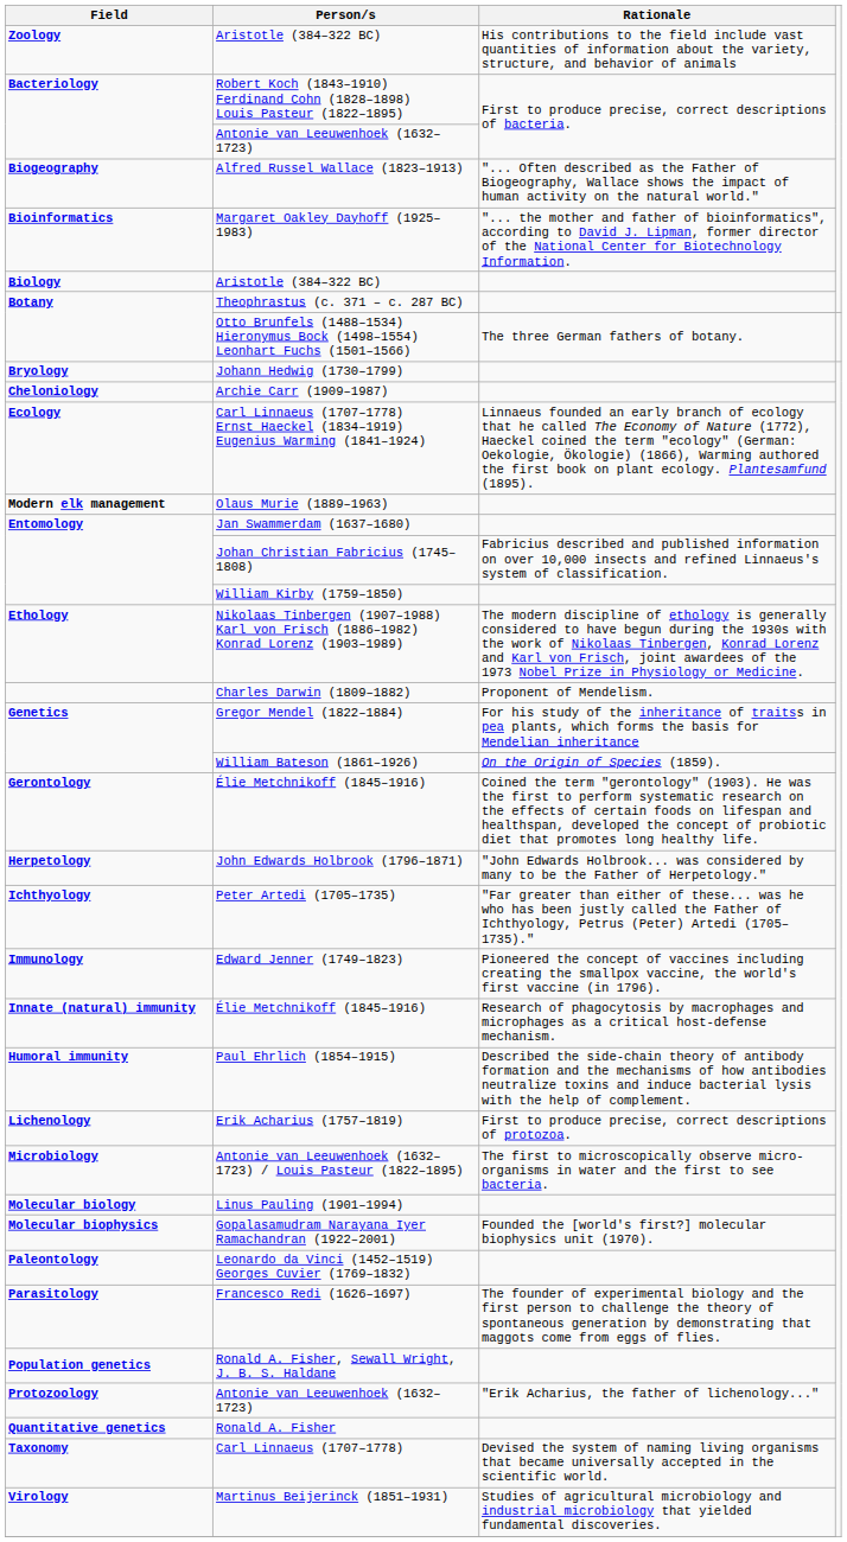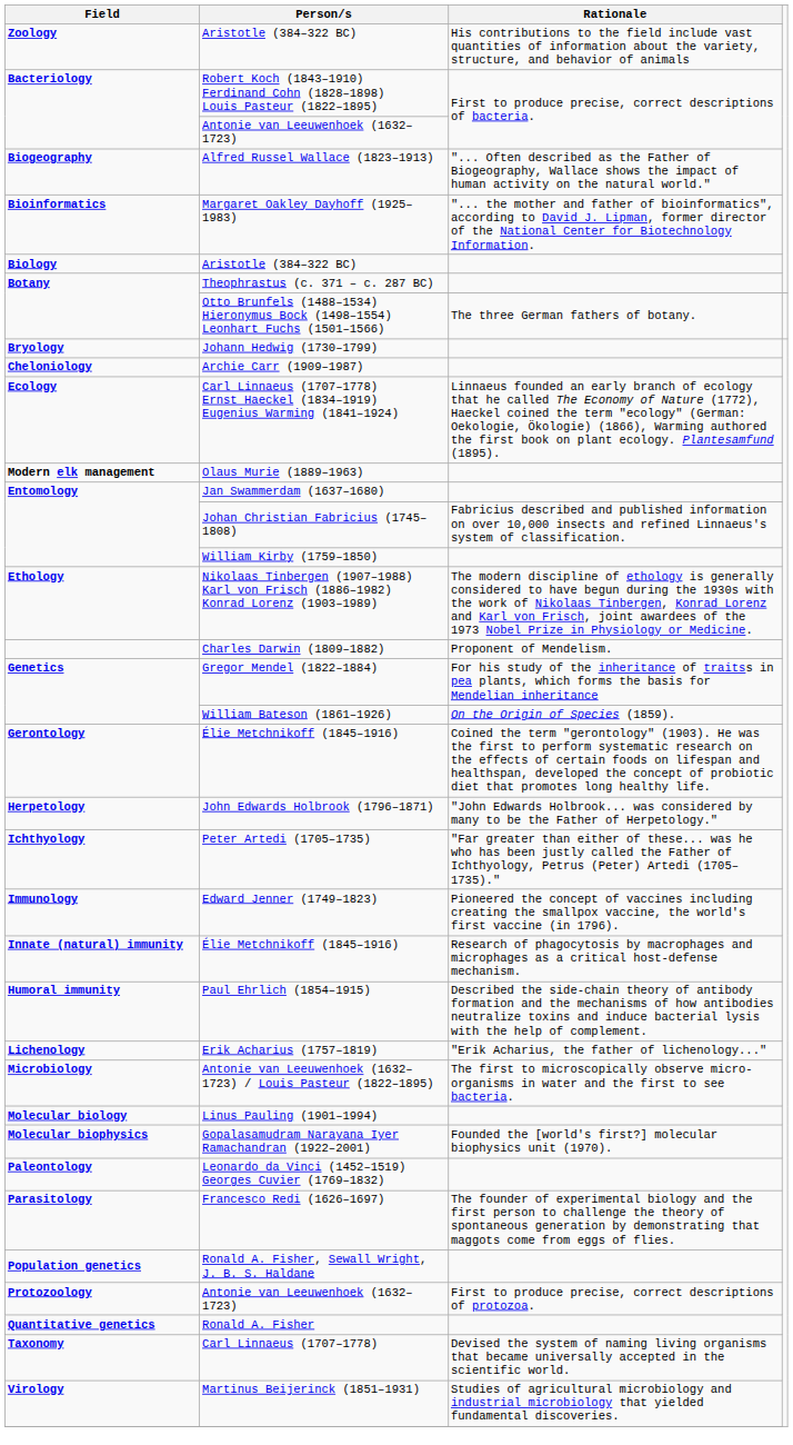 <table class="wikitable" style="text-align:left;">
 <tr>
 <th width="25%">Field</th>
 <th width="32%">Person/s<br></th>
 <th width="43%">Rationale</th>
 </tr>
 <tr style="vertical-align:top">
 <td><strong><a href='#'>Zoology</a></strong></td>
 <td><a href='#'>Aristotle</a> (384–322 BC)</td>
 <td>His contributions to the field include vast quantities of information about the variety, structure, and behavior of animals</td>
 </tr>
 <tr style="vertical-align:top">
 <td rowspan="2"><strong><a href='#'>Bacteriology</a></strong></td>
 <td><a href='#'>Robert Koch</a> (1843–1910)<br><a href='#'>Ferdinand Cohn</a> (1828–1898)<br><a href='#'>Louis Pasteur</a> (1822–1895)</td>
 <td rowspan="2" style="vertical-align:middle">First to produce precise, correct descriptions of <a href='#'>bacteria</a>.</td>
 </tr>
 <tr style="vertical-align:top">
 <td><a href='#'>Antonie van Leeuwenhoek</a> (1632–1723)</td>
 </tr>
 <tr style="vertical-align:top">
 <td><strong><a href='#'>Biogeography</a></strong></td>
 <td><a href='#'>Alfred Russel Wallace</a> (1823–1913)</td>
 <td>"... Often described as the Father of Biogeography, Wallace shows the impact of human activity on the natural world."</td>
 </tr>
 <tr style="vertical-align:top">
 <td><strong><a href='#'>Bioinformatics</a></strong></td>
 <td><a href='#'>Margaret Oakley Dayhoff</a> (1925–1983)</td>
 <td>"... the mother and father of bioinformatics", according to <a href='#'>David J. Lipman</a>, former director of the <a href='#'>National Center for Biotechnology Information</a>.</td>
 </tr>
 <tr style="vertical-align:top">
 <td><strong><a href='#'>Biology</a></strong></td>
 <td><a href='#'>Aristotle</a> (384–322 BC)</td>
 <td></td>
 </tr>
 <tr style="vertical-align:top">
 <td rowspan="2"><strong><a href='#'>Botany</a></strong></td>
 <td><a href='#'>Theophrastus</a> (c. 371 – c. 287 BC)</td>
 <td></td>
 </tr>
 <tr style="vertical-align:top">
 <td><a href='#'>Otto Brunfels</a> (1488–1534)<br><a href='#'>Hieronymus Bock</a> (1498–1554)<br><a href='#'>Leonhart Fuchs</a> (1501–1566)</td>
 <td style="vertical-align:middle">The three German fathers of botany.</td>
 <td></td>
 </tr>
 <tr>
 <td><strong><a href='#'>Bryology</a></strong></td>
 <td><a href='#'>Johann Hedwig</a> (1730–1799)</td>
 <td></td>
 </tr>
 <tr>
 <td><strong><a href='#'>Cheloniology</a></strong></td>
 <td><a href='#'>Archie Carr</a> (1909–1987)</td>
 <td></td>
 </tr>
 <tr style="vertical-align:top">
 <td><strong><a href='#'>Ecology</a></strong></td>
 <td><a href='#'>Carl Linnaeus</a> (1707–1778) <br><a href='#'>Ernst Haeckel</a> (1834–1919) <br><a href='#'>Eugenius Warming</a> (1841–1924)</td>
 <td>Linnaeus founded an early branch of ecology that he called <em>The Economy of Nature</em> (1772), Haeckel coined the term "ecology" (German: Oekologie, Ökologie) (1866), Warming authored the first book on plant ecology. <em><a href='#'>Plantesamfund</a></em> (1895).</td>
 </tr>
 <tr style="vertical-align:top">
 <td><strong>Modern <a href='#'>elk</a> management</strong></td>
 <td><a href='#'>Olaus Murie</a> (1889–1963)</td>
 <td></td>
 </tr>
 <tr style="vertical-align:top">
 <td rowspan="3"><strong><a href='#'>Entomology</a></strong></td>
 <td><a href='#'>Jan Swammerdam</a> (1637–1680)</td>
 <td></td>
 </tr>
 <tr>
 <td><a href='#'>Johan Christian Fabricius</a> (1745–1808)</td>
 <td>Fabricius described and published information on over 10,000 insects and refined Linnaeus's system of classification.</td>
 </tr>
 <tr>
 <td><a href='#'>William Kirby</a> (1759–1850)</td>
 <td></td>
 </tr>
 <tr style="vertical-align:top">
 <td><strong><a href='#'>Ethology</a></strong></td>
 <td><a href='#'>Nikolaas Tinbergen</a> (1907–1988)<br><a href='#'>Karl von Frisch</a> (1886–1982)<br> <a href='#'>Konrad Lorenz</a> (1903–1989)</td>
 <td>The modern discipline of <a href='#'>ethology</a> is generally considered to have begun during the 1930s with the work of <a href='#'>Nikolaas Tinbergen</a>, <a href='#'>Konrad Lorenz</a> and <a href='#'>Karl von Frisch</a>, joint awardees of the 1973 <a href='#'>Nobel Prize in Physiology or Medicine</a>.</td>
 </tr>
 <tr style="vertical-align:top">
 <td><strong></strong></td>
 <td><a href='#'>Charles Darwin</a> (1809–1882)</td>
 <td>Proponent of Mendelism.</td>
 </tr>
 <tr style="vertical-align:top">
 <td rowspan="2"><strong><a href='#'>Genetics</a></strong></td>
 <td><a href='#'>Gregor Mendel</a> (1822–1884)</td>
 <td>For his study of the <a href='#'>inheritance</a> of <a href='#'>traits</a>s in <a href='#'>pea</a> plants, which forms the basis for <a href='#'>Mendelian inheritance</a></td>
 </tr>
 <tr>
 <td><a href='#'>William Bateson</a> (1861–1926)</td>
 <td><em><a href='#'>On the Origin of Species</a></em> (1859).</td>
 </tr>
 <tr style="vertical-align:top">
 <td><strong><a href='#'>Gerontology</a></strong></td>
 <td><a href='#'>Élie Metchnikoff</a> (1845–1916)</td>
 <td>Coined the term "gerontology" (1903). He was the first to perform systematic research on the effects of certain foods on lifespan and healthspan, developed the concept of probiotic diet that promotes long healthy life.</td>
 </tr>
 <tr style="vertical-align:top">
 <td><strong><a href='#'>Herpetology</a></strong></td>
 <td><a href='#'>John Edwards Holbrook</a> (1796–1871)</td>
 <td>"John Edwards Holbrook... was considered by many to be the Father of Herpetology."</td>
 </tr>
 <tr style="vertical-align:top">
 <td><strong><a href='#'>Ichthyology</a></strong></td>
 <td><a href='#'>Peter Artedi</a> (1705–1735)</td>
 <td>"Far greater than either of these... was he who has been justly called the Father of Ichthyology, Petrus (Peter) Artedi (1705–1735)."</td>
 </tr>
 <tr style="vertical-align:top">
 <td><strong><a href='#'>Immunology</a></strong></td>
 <td><a href='#'>Edward Jenner</a> (1749–1823)</td>
 <td>Pioneered the concept of vaccines including creating the smallpox vaccine, the world's first vaccine (in 1796).</td>
 </tr>
 <tr style="vertical-align:top">
 <td><strong><a href='#'>Innate (natural) immunity</a></strong></td>
 <td><a href='#'>Élie Metchnikoff</a> (1845–1916)</td>
 <td>Research of phagocytosis by macrophages and microphages as a critical host-defense mechanism.</td>
 </tr>
 <tr style="vertical-align:top">
 <td><strong><a href='#'>Humoral immunity</a></strong></td>
 <td><a href='#'>Paul Ehrlich</a> (1854–1915)</td>
 <td>Described the side-chain theory of antibody formation and the mechanisms of how antibodies neutralize toxins and induce bacterial lysis with the help of complement.</td>
 </tr>
 <tr style="vertical-align:top">
 <td><strong><a href='#'>Lichenology</a></strong></td>
 <td><a href='#'>Erik Acharius</a> (1757–1819)</td>
-<td>First to produce precise, correct descriptions of <a href='#'>protozoa</a>.</td>
+<td>"Erik Acharius, the father of lichenology..."</td>
 </tr>
 <tr style="vertical-align:top">
 <td><strong><a href='#'>Microbiology</a></strong></td>
 <td><a href='#'>Antonie van Leeuwenhoek</a> (1632–1723) / <a href='#'>Louis Pasteur</a> (1822–1895)</td>
 <td>The first to microscopically observe micro-organisms in water and the first to see <a href='#'>bacteria</a>.</td>
 </tr>
 <tr style="vertical-align:top">
 <td><strong><a href='#'>Molecular biology</a></strong></td>
 <td><a href='#'>Linus Pauling</a> (1901–1994)</td>
 <td></td>
 </tr>
 <tr style="vertical-align:top">
 <td><strong><a href='#'>Molecular biophysics</a></strong></td>
 <td><a href='#'>Gopalasamudram Narayana Iyer Ramachandran</a> (1922–2001)</td>
 <td>Founded the [world's first?] molecular biophysics unit (1970).</td>
 </tr>
 <tr style="vertical-align:top">
 <td><strong><a href='#'>Paleontology</a></strong></td>
 <td><a href='#'>Leonardo da Vinci</a> (1452–1519)<br><a href='#'>Georges Cuvier</a> (1769–1832)</td>
 <td></td>
 </tr>
 <tr style="vertical-align:top">
 <td><strong><a href='#'>Parasitology</a></strong></td>
 <td><a href='#'>Francesco Redi</a> (1626–1697)</td>
 <td>The founder of experimental biology and the first person to challenge the theory of spontaneous generation by demonstrating that maggots come from eggs of flies.</td>
 </tr>
 <tr>
 <td><strong><a href='#'>Population genetics</a></strong></td>
 <td><a href='#'>Ronald A. Fisher</a>, <a href='#'>Sewall Wright</a>, <a href='#'>J. B. S. Haldane</a></td>
 <td></td>
 </tr>
 <tr style="vertical-align:top">
 <td><strong><a href='#'>Protozoology</a></strong></td>
 <td><a href='#'>Antonie van Leeuwenhoek</a> (1632–1723)</td>
-<td>"Erik Acharius, the father of lichenology..."</td>
+<td>First to produce precise, correct descriptions of <a href='#'>protozoa</a>.</td>
 </tr>
 <tr>
 <td><strong><a href='#'>Quantitative genetics</a></strong></td>
 <td><a href='#'>Ronald A. Fisher</a></td>
 <td></td>
 </tr>
 <tr style="vertical-align:top">
 <td><strong><a href='#'>Taxonomy</a></strong></td>
 <td><a href='#'>Carl Linnaeus</a> (1707–1778)</td>
 <td>Devised the system of naming living organisms that became universally accepted in the scientific world.</td>
 </tr>
 <tr style="vertical-align:top">
 <td><strong><a href='#'>Virology</a></strong></td>
 <td><a href='#'>Martinus Beijerinck</a> (1851–1931)</td>
 <td>Studies of agricultural microbiology and <a href='#'>industrial microbiology</a> that yielded fundamental discoveries.</td>
 </tr>
 <tr style="vertical-align:top">
 </tr>
 </table>
